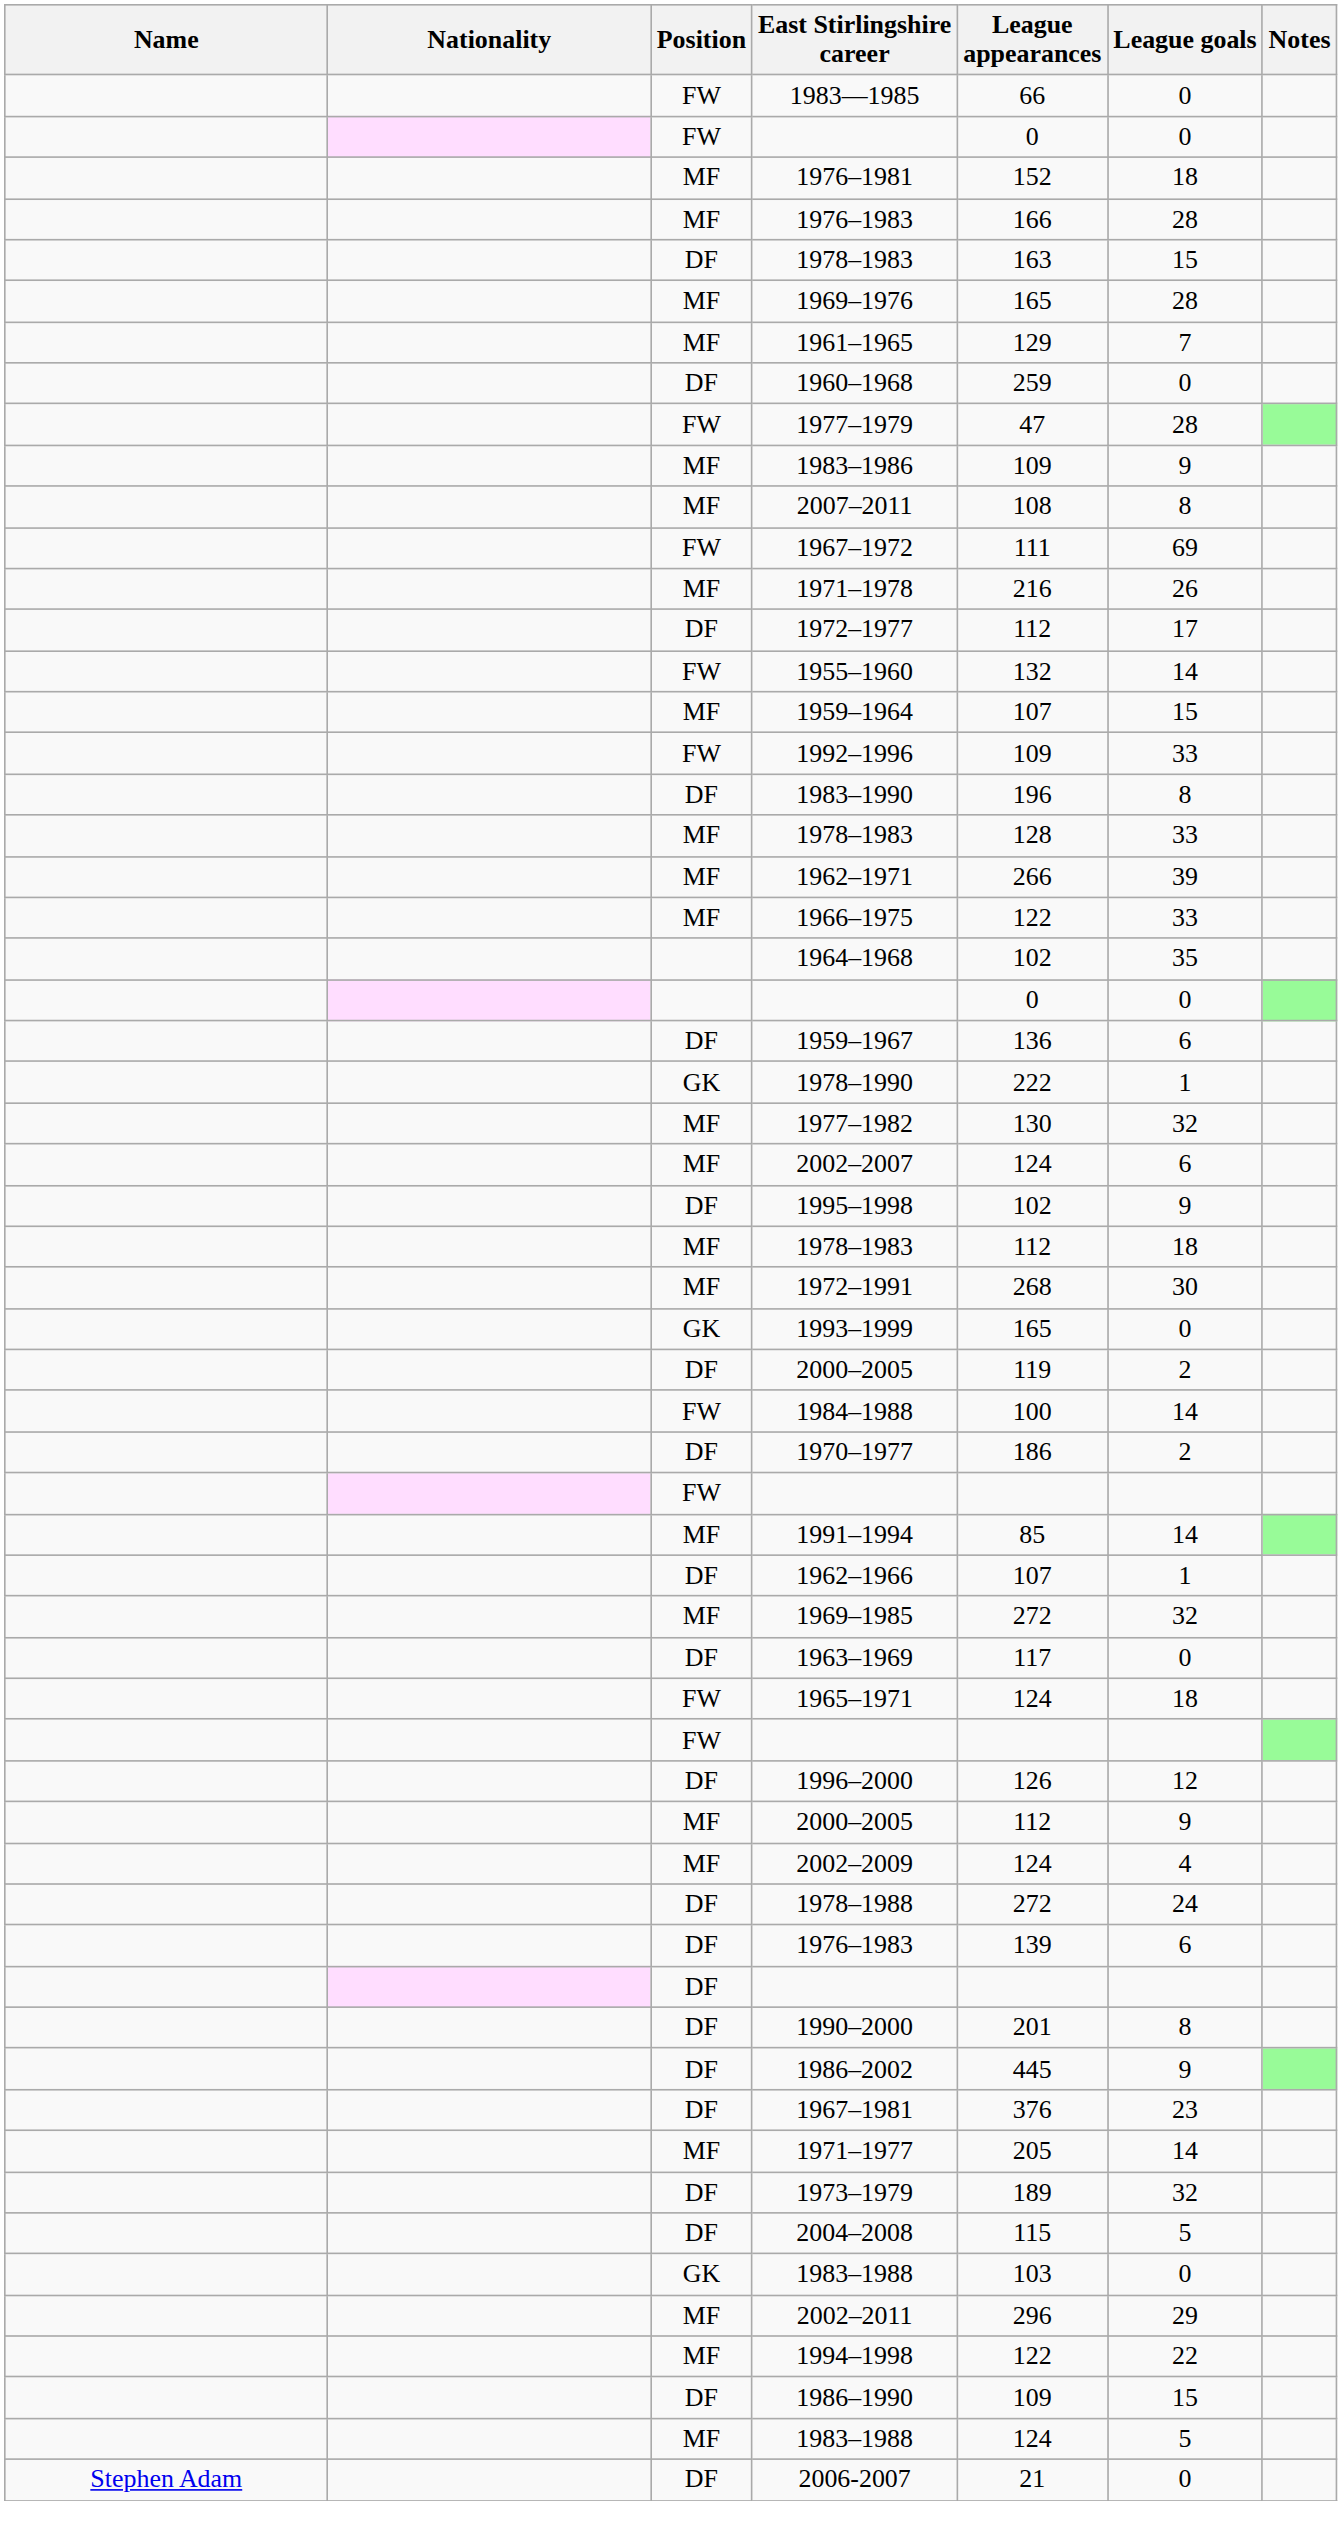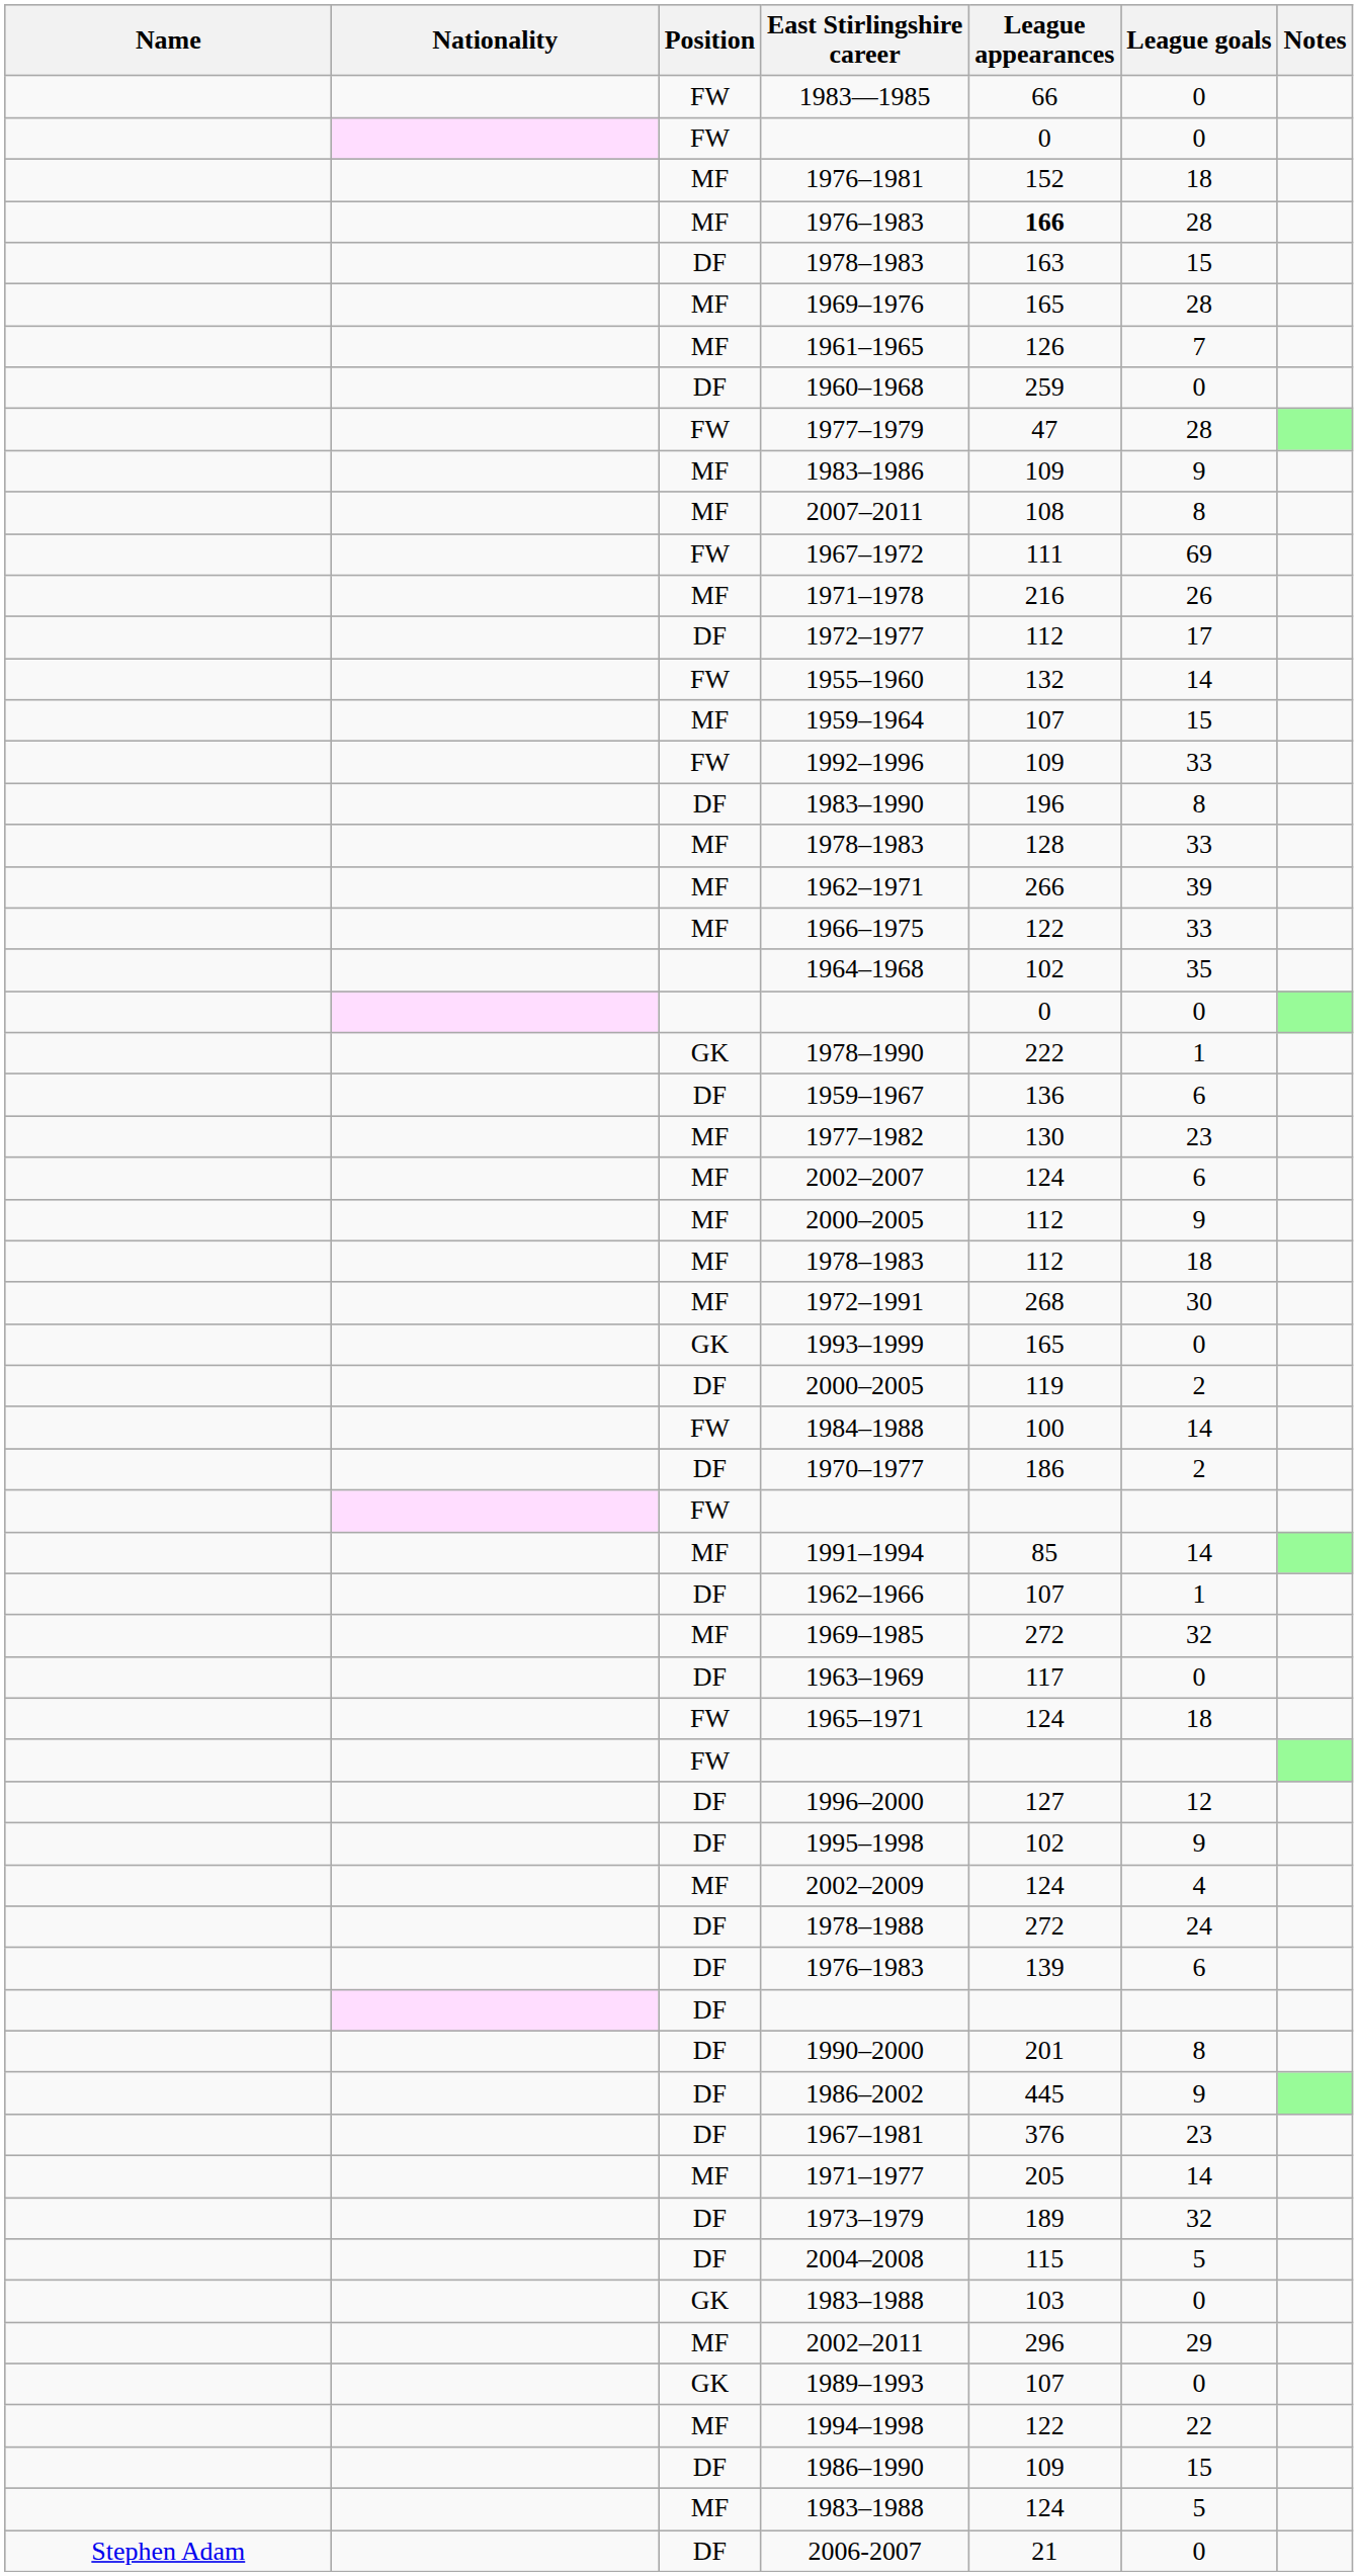 <table class="wikitable sortable" style="text-align: center;">
 <tr>
 <th style="width:12em">Name</th>
 <th style="width:12em">Nationality</th>
 <th>Position</th>
 <th>East Stirlingshire <br>career</th>
 <th>League <br>appearances</th>
 <th>League goals</th>
 <th class="unsortable">Notes</th>
 </tr>
 <tr>
 <td align="left"></td>
 <td align="left"></td>
 <td>FW</td>
 <td>1983—1985</td>
 <td>66</td>
 <td>0</td>
 <td></td>
 </tr>
 <tr>
 <td align="left"></td>
 <td style="background:#FFDDFF; color:black" align="left"></td>
 <td>FW</td>
 <td></td>
 <td>0</td>
 <td>0</td>
 <td></td>
 </tr>
 <tr>
 <td align="left"></td>
 <td align="left"></td>
 <td>MF</td>
 <td>1976–1981</td>
 <td>152</td>
 <td>18</td>
 <td></td>
 </tr>
 <tr>
 <td align="left"></td>
 <td align="left"></td>
 <td>MF</td>
 <td>1976–1983</td>
-<td>166</td>
+<td><strong>166</strong></td>
 <td>28</td>
 <td></td>
 </tr>
 <tr>
 <td align="left"></td>
 <td align="left"></td>
 <td>DF</td>
 <td>1978–1983</td>
 <td>163</td>
 <td>15</td>
 <td></td>
 </tr>
 <tr>
 <td align="left"></td>
 <td align="left"></td>
 <td>MF</td>
 <td>1969–1976</td>
 <td>165</td>
 <td>28</td>
 <td></td>
 </tr>
 <tr>
 <td align="left"></td>
 <td align="left"></td>
 <td>MF</td>
 <td>1961–1965</td>
-<td>129</td>
+<td>126</td>
 <td>7</td>
 <td></td>
 </tr>
 <tr>
 <td align="left"></td>
 <td align="left"></td>
 <td>DF</td>
 <td>1960–1968</td>
 <td>259</td>
 <td>0</td>
 <td></td>
 </tr>
 <tr>
 <td align="left"></td>
 <td align="left"></td>
 <td>FW</td>
 <td>1977–1979</td>
 <td>47</td>
 <td>28</td>
 <td style="background:#98FB98; color:black"></td>
 </tr>
 <tr>
 <td align="left"></td>
 <td align="left"></td>
 <td>MF</td>
 <td>1983–1986</td>
 <td>109</td>
 <td>9</td>
 <td></td>
 </tr>
 <tr>
 <td align="left"></td>
 <td align="left"></td>
 <td>MF</td>
 <td>2007–2011</td>
 <td>108</td>
 <td>8</td>
 <td></td>
 </tr>
 <tr>
 <td align="left"></td>
 <td align="left"></td>
 <td>FW</td>
 <td>1967–1972</td>
 <td>111</td>
 <td>69</td>
 <td></td>
 </tr>
 <tr>
 <td align="left"></td>
 <td align="left"></td>
 <td>MF</td>
 <td>1971–1978</td>
 <td>216</td>
 <td>26</td>
 <td></td>
 </tr>
 <tr>
 <td align="left"></td>
 <td align="left"></td>
 <td>DF</td>
 <td>1972–1977</td>
 <td>112</td>
 <td>17</td>
 <td></td>
 </tr>
 <tr>
 <td align="left"></td>
 <td align="left"></td>
 <td>FW</td>
 <td>1955–1960</td>
 <td>132</td>
 <td>14</td>
 <td></td>
 </tr>
 <tr>
 <td align="left"></td>
 <td align="left"></td>
 <td>MF</td>
 <td>1959–1964</td>
 <td>107</td>
 <td>15</td>
 <td></td>
 </tr>
 <tr>
 <td align="left"></td>
 <td align="left"></td>
 <td>FW</td>
 <td>1992–1996</td>
 <td>109</td>
 <td>33</td>
 <td></td>
 </tr>
 <tr>
 <td align="left"></td>
 <td align="left"></td>
 <td>DF</td>
 <td>1983–1990</td>
 <td>196</td>
 <td>8</td>
 <td></td>
 </tr>
 <tr>
 <td align="left"></td>
 <td align="left"></td>
 <td>MF</td>
 <td>1978–1983</td>
 <td>128</td>
 <td>33</td>
 <td></td>
 </tr>
 <tr>
 <td align="left"></td>
 <td align="left"></td>
 <td>MF</td>
 <td>1962–1971</td>
 <td>266</td>
 <td>39</td>
 <td></td>
 </tr>
 <tr>
 <td align="left"></td>
 <td align="left"></td>
 <td>MF</td>
 <td>1966–1975</td>
 <td>122</td>
 <td>33</td>
 <td></td>
 </tr>
 <tr>
 <td align="left"></td>
 <td align="left"></td>
 <td></td>
 <td>1964–1968</td>
 <td>102</td>
 <td>35</td>
 <td></td>
 </tr>
 <tr>
 <td align="left"></td>
 <td style="background:#FFDDFF; color:black" align="left"></td>
 <td></td>
 <td></td>
 <td>0</td>
 <td>0</td>
 <td style="background:#98FB98; color:black"></td>
 </tr>
 <tr>
 <td align="left"></td>
 <td align="left"></td>
+<td>GK</td>
+<td>1978–1990</td>
+<td>222</td>
+<td>1</td>
+<td></td>
+</tr>
+<tr>
+<td align="left"></td>
+<td align="left"></td>
 <td>DF</td>
 <td>1959–1967</td>
 <td>136</td>
 <td>6</td>
 <td></td>
 </tr>
 <tr>
 <td align="left"></td>
 <td align="left"></td>
-<td>GK</td>
-<td>1978–1990</td>
-<td>222</td>
-<td>1</td>
-<td></td>
-</tr>
-<tr>
-<td align="left"></td>
-<td align="left"></td>
 <td>MF</td>
 <td>1977–1982</td>
 <td>130</td>
-<td>32</td>
+<td>23</td>
 <td></td>
 </tr>
 <tr>
 <td align="left"></td>
 <td align="left"></td>
 <td>MF</td>
 <td>2002–2007</td>
 <td>124</td>
 <td>6</td>
 <td></td>
 </tr>
 <tr>
 <td align="left"></td>
 <td align="left"></td>
-<td>DF</td>
-<td>1995–1998</td>
-<td>102</td>
+<td>MF</td>
+<td>2000–2005</td>
+<td>112</td>
 <td>9</td>
 <td></td>
 </tr>
 <tr>
 <td align="left"></td>
 <td align="left"></td>
 <td>MF</td>
 <td>1978–1983</td>
 <td>112</td>
 <td>18</td>
 <td></td>
 </tr>
 <tr>
 <td align="left"></td>
 <td align="left"></td>
 <td>MF</td>
 <td>1972–1991</td>
 <td>268</td>
 <td>30</td>
 <td></td>
 </tr>
 <tr>
 <td align="left"></td>
 <td align="left"></td>
 <td>GK</td>
 <td>1993–1999</td>
 <td>165</td>
 <td>0</td>
 <td></td>
 </tr>
 <tr>
 <td align="left"></td>
 <td align="left"></td>
 <td>DF</td>
 <td>2000–2005</td>
 <td>119</td>
 <td>2</td>
 <td></td>
 </tr>
 <tr>
 <td align="left"></td>
 <td align="left"></td>
 <td>FW</td>
 <td>1984–1988</td>
 <td>100</td>
 <td>14</td>
 <td></td>
 </tr>
 <tr>
 <td align="left"></td>
 <td align="left"></td>
 <td>DF</td>
 <td>1970–1977</td>
 <td>186</td>
 <td>2</td>
 <td></td>
 </tr>
 <tr>
 <td align="left"></td>
 <td style="background:#FFDDFF; color:black" align="left"></td>
 <td>FW</td>
 <td></td>
 <td></td>
 <td></td>
 <td></td>
 </tr>
 <tr>
 <td align="left"></td>
 <td align="left"></td>
 <td>MF</td>
 <td>1991–1994</td>
 <td>85</td>
 <td>14</td>
 <td style="background:#98FB98; color:black"></td>
 </tr>
 <tr>
 <td align="left"></td>
 <td align="left"></td>
 <td>DF</td>
 <td>1962–1966</td>
 <td>107</td>
 <td>1</td>
 <td></td>
 </tr>
 <tr>
 <td align="left"></td>
 <td align="left"></td>
 <td>MF</td>
 <td>1969–1985</td>
 <td>272</td>
 <td>32</td>
 <td></td>
 </tr>
 <tr>
 <td align="left"></td>
 <td align="left"></td>
 <td>DF</td>
 <td>1963–1969</td>
 <td>117</td>
 <td>0</td>
 <td></td>
 </tr>
 <tr>
 <td align="left"></td>
 <td align="left"></td>
 <td>FW</td>
 <td>1965–1971</td>
 <td>124</td>
 <td>18</td>
 <td></td>
 </tr>
 <tr>
 <td align="left"></td>
 <td align="left"></td>
 <td>FW</td>
 <td></td>
 <td></td>
 <td></td>
 <td style="background:#98FB98; color:black"></td>
 </tr>
 <tr>
 <td align="left"></td>
 <td align="left"></td>
 <td>DF</td>
 <td>1996–2000</td>
-<td>126</td>
+<td>127</td>
 <td>12</td>
 <td></td>
 </tr>
 <tr>
 <td align="left"></td>
 <td align="left"></td>
-<td>MF</td>
-<td>2000–2005</td>
-<td>112</td>
+<td>DF</td>
+<td>1995–1998</td>
+<td>102</td>
 <td>9</td>
 <td></td>
 </tr>
 <tr>
 <td align="left"></td>
 <td align="left"></td>
 <td>MF</td>
 <td>2002–2009</td>
 <td>124</td>
 <td>4</td>
 <td></td>
 </tr>
 <tr>
 <td align="left"></td>
 <td align="left"></td>
 <td>DF</td>
 <td>1978–1988</td>
 <td>272</td>
 <td>24</td>
 <td></td>
 </tr>
 <tr>
 <td align="left"></td>
 <td align="left"></td>
 <td>DF</td>
 <td>1976–1983</td>
 <td>139</td>
 <td>6</td>
 <td></td>
 </tr>
 <tr>
 <td align="left"></td>
 <td style="background:#FFDDFF; color:black" align="left"></td>
 <td>DF</td>
 <td></td>
 <td></td>
 <td></td>
 <td></td>
 </tr>
 <tr>
 <td align="left"></td>
 <td align="left"></td>
 <td>DF</td>
 <td>1990–2000</td>
 <td>201</td>
 <td>8</td>
 <td></td>
 </tr>
 <tr>
 <td align="left"></td>
 <td align="left"></td>
 <td>DF</td>
 <td>1986–2002</td>
 <td>445</td>
 <td>9</td>
 <td style="background:#98FB98; color:black"></td>
 </tr>
 <tr>
 <td align="left"></td>
 <td align="left"></td>
 <td>DF</td>
 <td>1967–1981</td>
 <td>376</td>
 <td>23</td>
 <td></td>
 </tr>
 <tr>
 <td align="left"></td>
 <td align="left"></td>
 <td>MF</td>
 <td>1971–1977</td>
 <td>205</td>
 <td>14</td>
 <td></td>
 </tr>
 <tr>
 <td align="left"></td>
 <td align="left"></td>
 <td>DF</td>
 <td>1973–1979</td>
 <td>189</td>
 <td>32</td>
 <td></td>
 </tr>
 <tr>
 <td align="left"></td>
 <td align="left"></td>
 <td>DF</td>
 <td>2004–2008</td>
 <td>115</td>
 <td>5</td>
 <td></td>
 </tr>
 <tr>
 <td align="left"></td>
 <td align="left"></td>
 <td>GK</td>
 <td>1983–1988</td>
 <td>103</td>
 <td>0</td>
 <td></td>
 </tr>
 <tr>
 <td align="left"></td>
 <td align="left"></td>
 <td>MF</td>
 <td>2002–2011</td>
 <td>296</td>
 <td>29</td>
 <td></td>
 </tr>
 <tr>
 <td align="left"></td>
 <td align="left"></td>
+<td>GK</td>
+<td>1989–1993</td>
+<td>107</td>
+<td>0</td>
+<td></td>
+</tr>
+<tr>
+<td align="left"></td>
+<td align="left"></td>
 <td>MF</td>
 <td>1994–1998</td>
 <td>122</td>
 <td>22</td>
 <td></td>
 </tr>
 <tr>
 <td align="left"></td>
 <td align="left"></td>
 <td>DF</td>
 <td>1986–1990</td>
 <td>109</td>
 <td>15</td>
 <td></td>
 </tr>
 <tr>
 <td align="left"></td>
 <td align="left"></td>
 <td>MF</td>
 <td>1983–1988</td>
 <td>124</td>
 <td>5</td>
 <td></td>
 </tr>
 <tr>
 <td><a href='#'>Stephen Adam</a></td>
 <td></td>
 <td>DF</td>
 <td>2006-2007</td>
 <td>21</td>
 <td>0</td>
 <td></td>
 </tr>
 <tr>
 </tr>
 </table>
